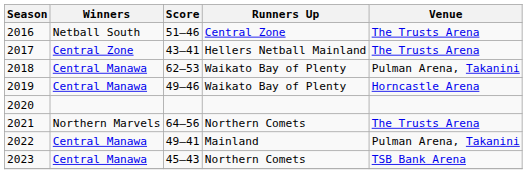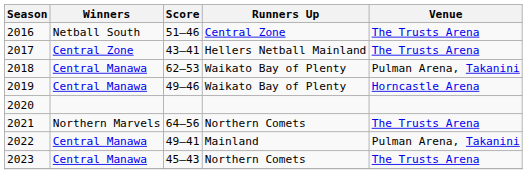 <table class="wikitable collapsible">
 <tr>
 <th>Season</th>
 <th>Winners</th>
 <th>Score</th>
 <th>Runners Up</th>
 <th>Venue</th>
 </tr>
 <tr>
 <td>2016</td>
 <td>Netball South</td>
 <td>51–46</td>
 <td><a href='#'>Central Zone</a></td>
 <td><a href='#'>The Trusts Arena</a></td>
 </tr>
 <tr>
 <td>2017</td>
 <td><a href='#'>Central Zone</a></td>
 <td>43–41</td>
 <td>Hellers Netball Mainland</td>
 <td><a href='#'>The Trusts Arena</a></td>
 </tr>
 <tr>
 <td>2018</td>
 <td><a href='#'>Central Manawa</a></td>
 <td>62–53</td>
 <td>Waikato Bay of Plenty</td>
 <td>Pulman Arena, <a href='#'>Takanini</a></td>
 </tr>
 <tr>
 <td>2019</td>
 <td><a href='#'>Central Manawa</a></td>
 <td>49–46</td>
 <td>Waikato Bay of Plenty</td>
 <td><a href='#'>Horncastle Arena</a></td>
 </tr>
 <tr>
 <td>2020</td>
 <td><em></em></td>
 <td></td>
 <td></td>
 <td></td>
 </tr>
 <tr>
 <td>2021</td>
 <td>Northern Marvels</td>
 <td>64–56</td>
 <td>Northern Comets</td>
 <td><a href='#'>The Trusts Arena</a></td>
 </tr>
 <tr>
 <td>2022</td>
 <td><a href='#'>Central Manawa</a></td>
 <td>49–41</td>
 <td>Mainland</td>
 <td>Pulman Arena, <a href='#'>Takanini</a></td>
 </tr>
 <tr>
 <td>2023</td>
 <td><a href='#'>Central Manawa</a></td>
 <td>45–43</td>
 <td>Northern Comets</td>
-<td><a href='#'>TSB Bank Arena</a></td>
+<td><a href='#'>The Trusts Arena</a></td>
 </tr>
 <tr>
 </tr>
 </table>
